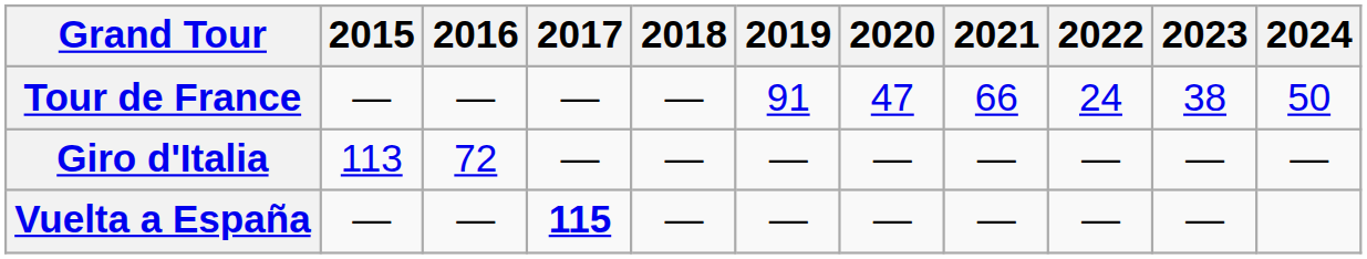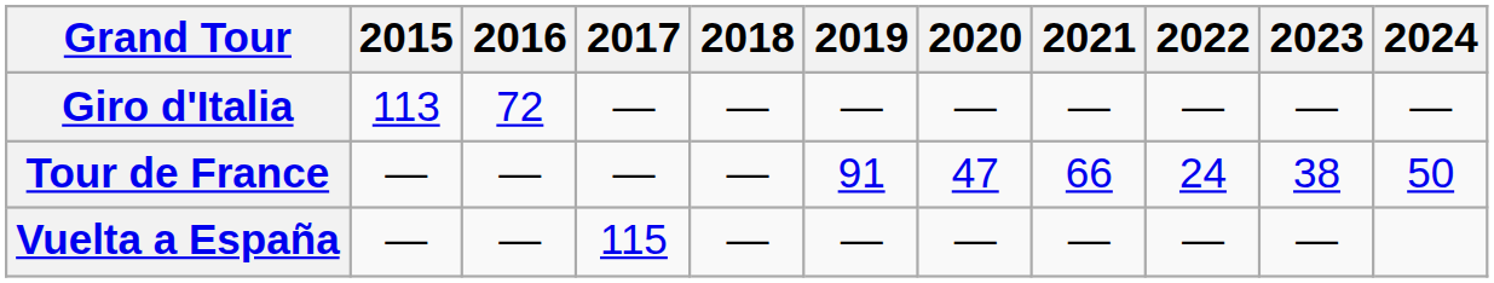 <table class="wikitable plainrowheaders">
 <tr>
 <th scope="col"><a href='#'>Grand Tour</a></th>
 <th scope="col">2015</th>
 <th scope="col">2016</th>
 <th scope="col">2017</th>
 <th scope="col">2018</th>
 <th scope="col">2019</th>
 <th scope="col">2020</th>
 <th scope="col">2021</th>
 <th scope="col">2022</th>
 <th scope="col">2023</th>
 <th scope="col">2024</th>
 </tr>
 <tr style="text-align:center;">
+<th scope="row"> <a href='#'>Giro d'Italia</a></th>
+<td><a href='#'>113</a></td>
+<td><a href='#'>72</a></td>
+<td>—</td>
+<td>—</td>
+<td>—</td>
+<td>—</td>
+<td>—</td>
+<td>—</td>
+<td>—</td>
+<td>—</td>
+</tr>
+<tr style="text-align:center;">
 <th scope="row"> <a href='#'>Tour de France</a></th>
 <td>—</td>
 <td>—</td>
 <td>—</td>
 <td>—</td>
 <td><a href='#'>91</a></td>
 <td><a href='#'>47</a></td>
 <td><a href='#'>66</a></td>
 <td><a href='#'>24</a></td>
 <td><a href='#'>38</a></td>
 <td><a href='#'>50</a></td>
 </tr>
 <tr style="text-align:center;">
-<th scope="row"> <a href='#'>Giro d'Italia</a></th>
-<td><a href='#'>113</a></td>
-<td><a href='#'>72</a></td>
-<td>—</td>
-<td>—</td>
-<td>—</td>
-<td>—</td>
-<td>—</td>
-<td>—</td>
-<td>—</td>
-<td>—</td>
-</tr>
-<tr style="text-align:center;">
 <th scope="row"> <a href='#'>Vuelta a España</a></th>
 <td>—</td>
 <td>—</td>
-<td><strong><a href='#'>115</a></strong></td>
+<td><a href='#'>115</a></td>
 <td>—</td>
 <td>—</td>
 <td>—</td>
 <td>—</td>
 <td>—</td>
 <td>—</td>
 <td></td>
 </tr>
 </table>
